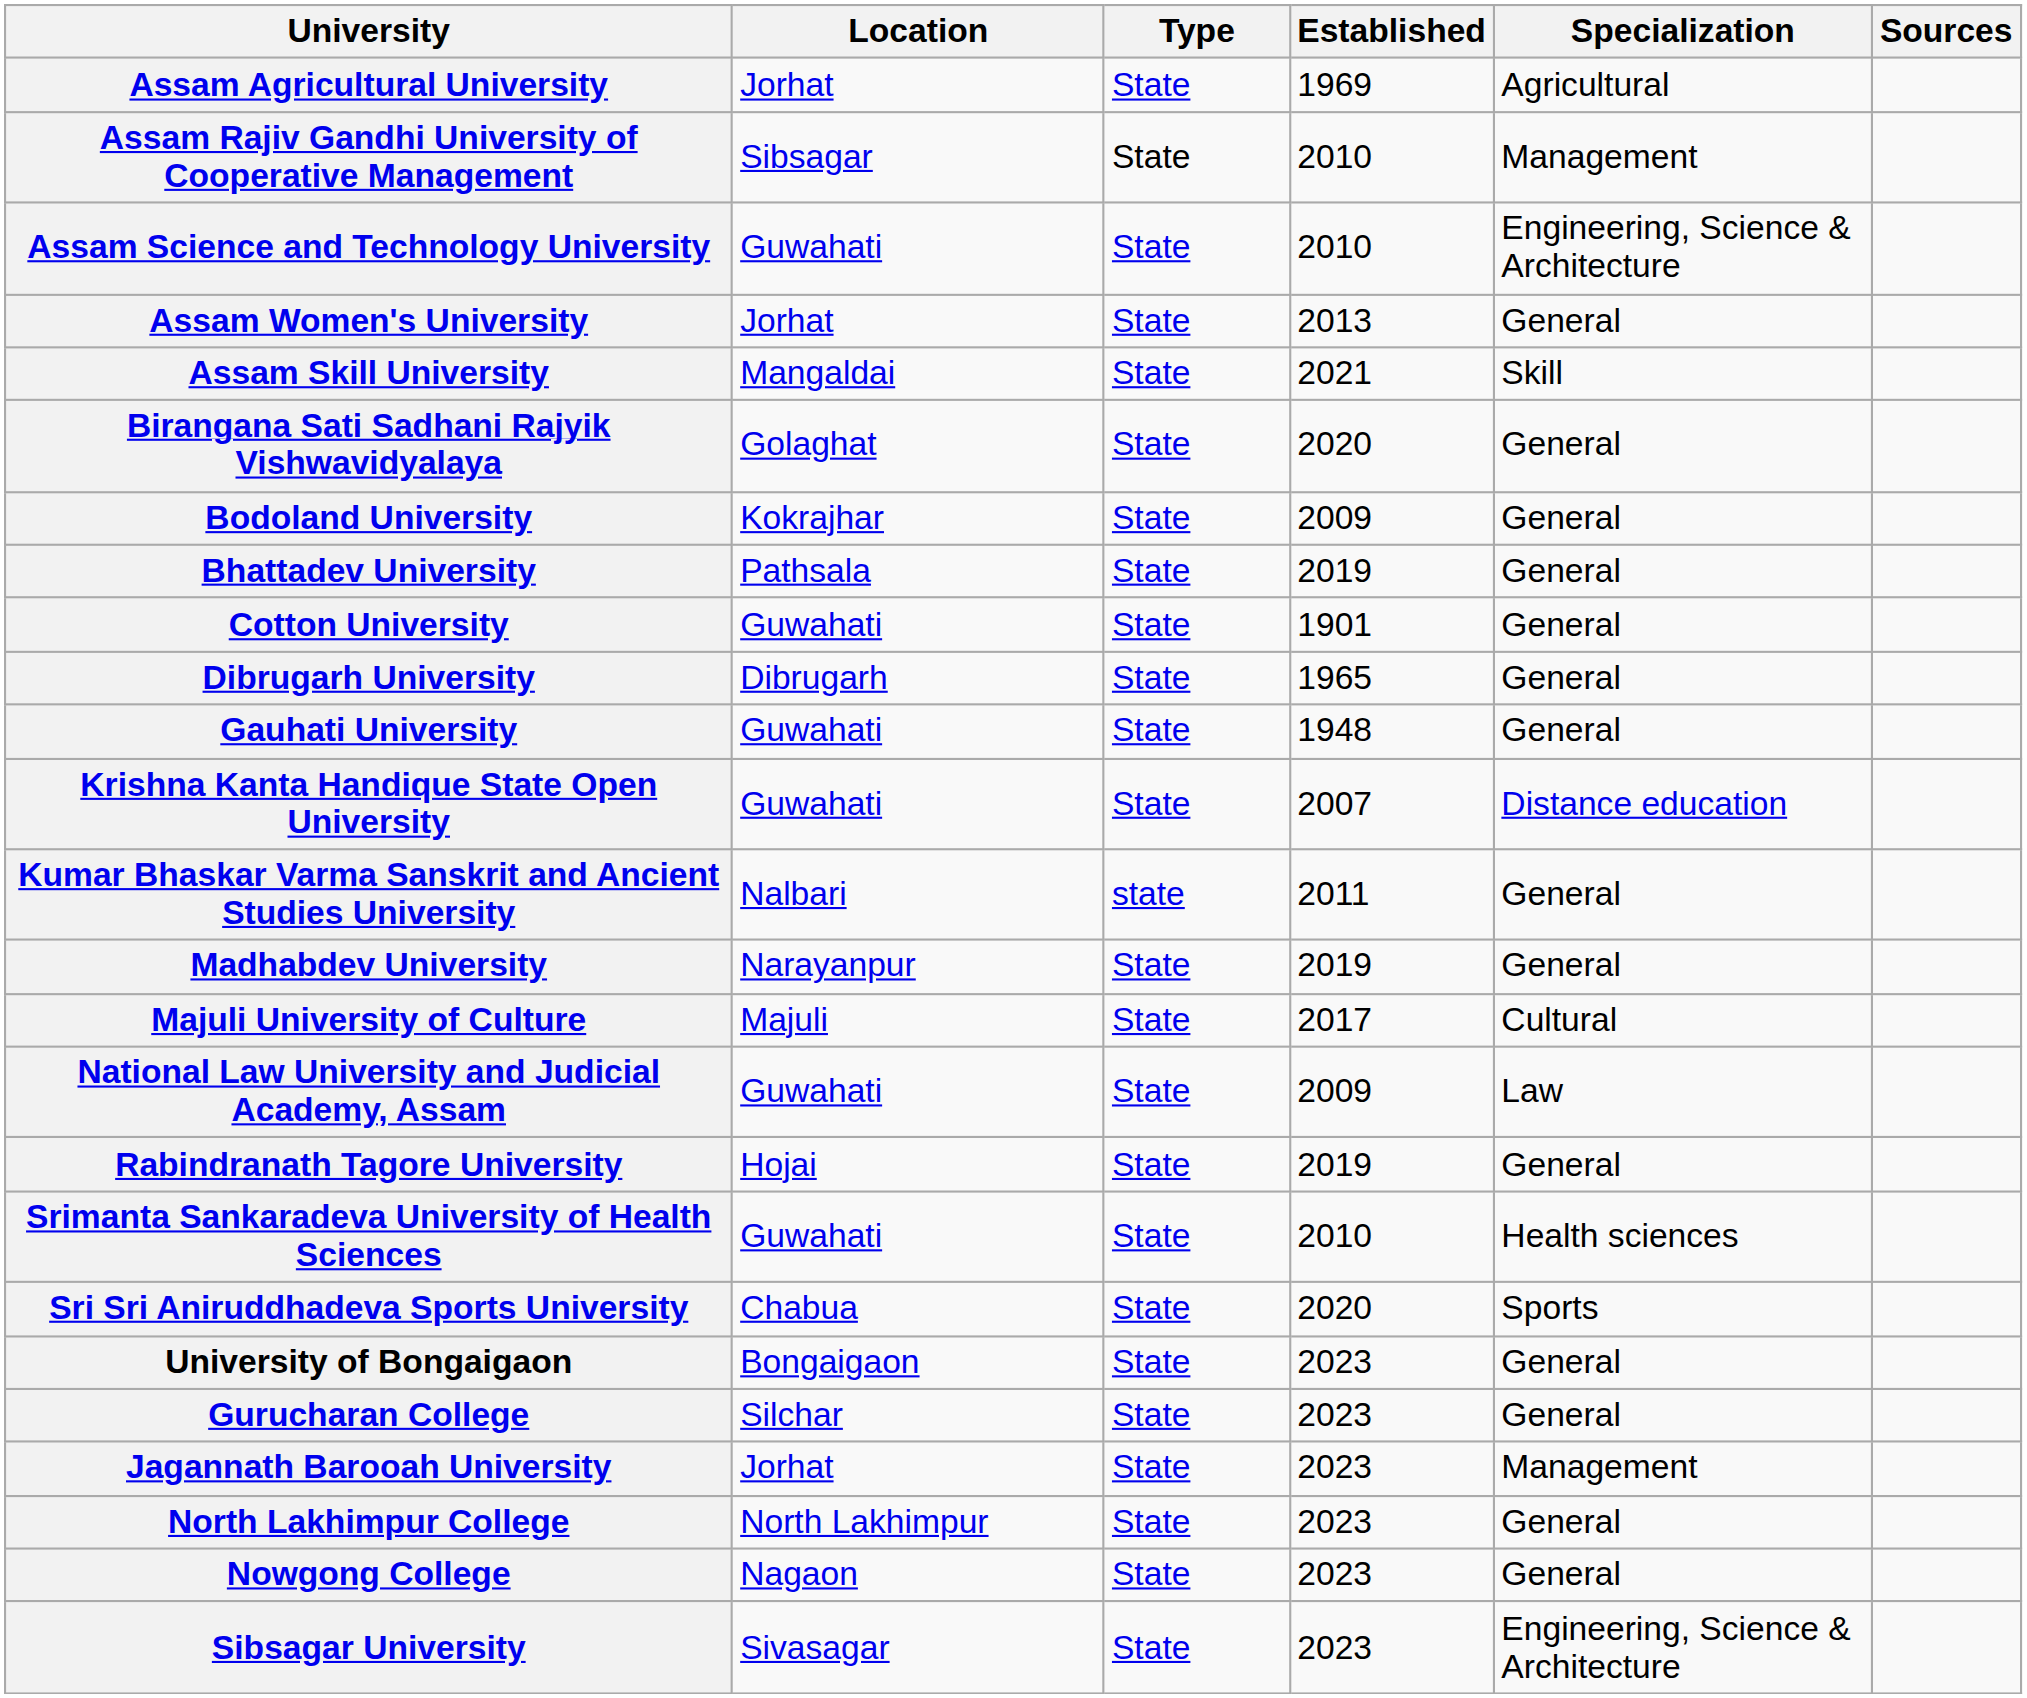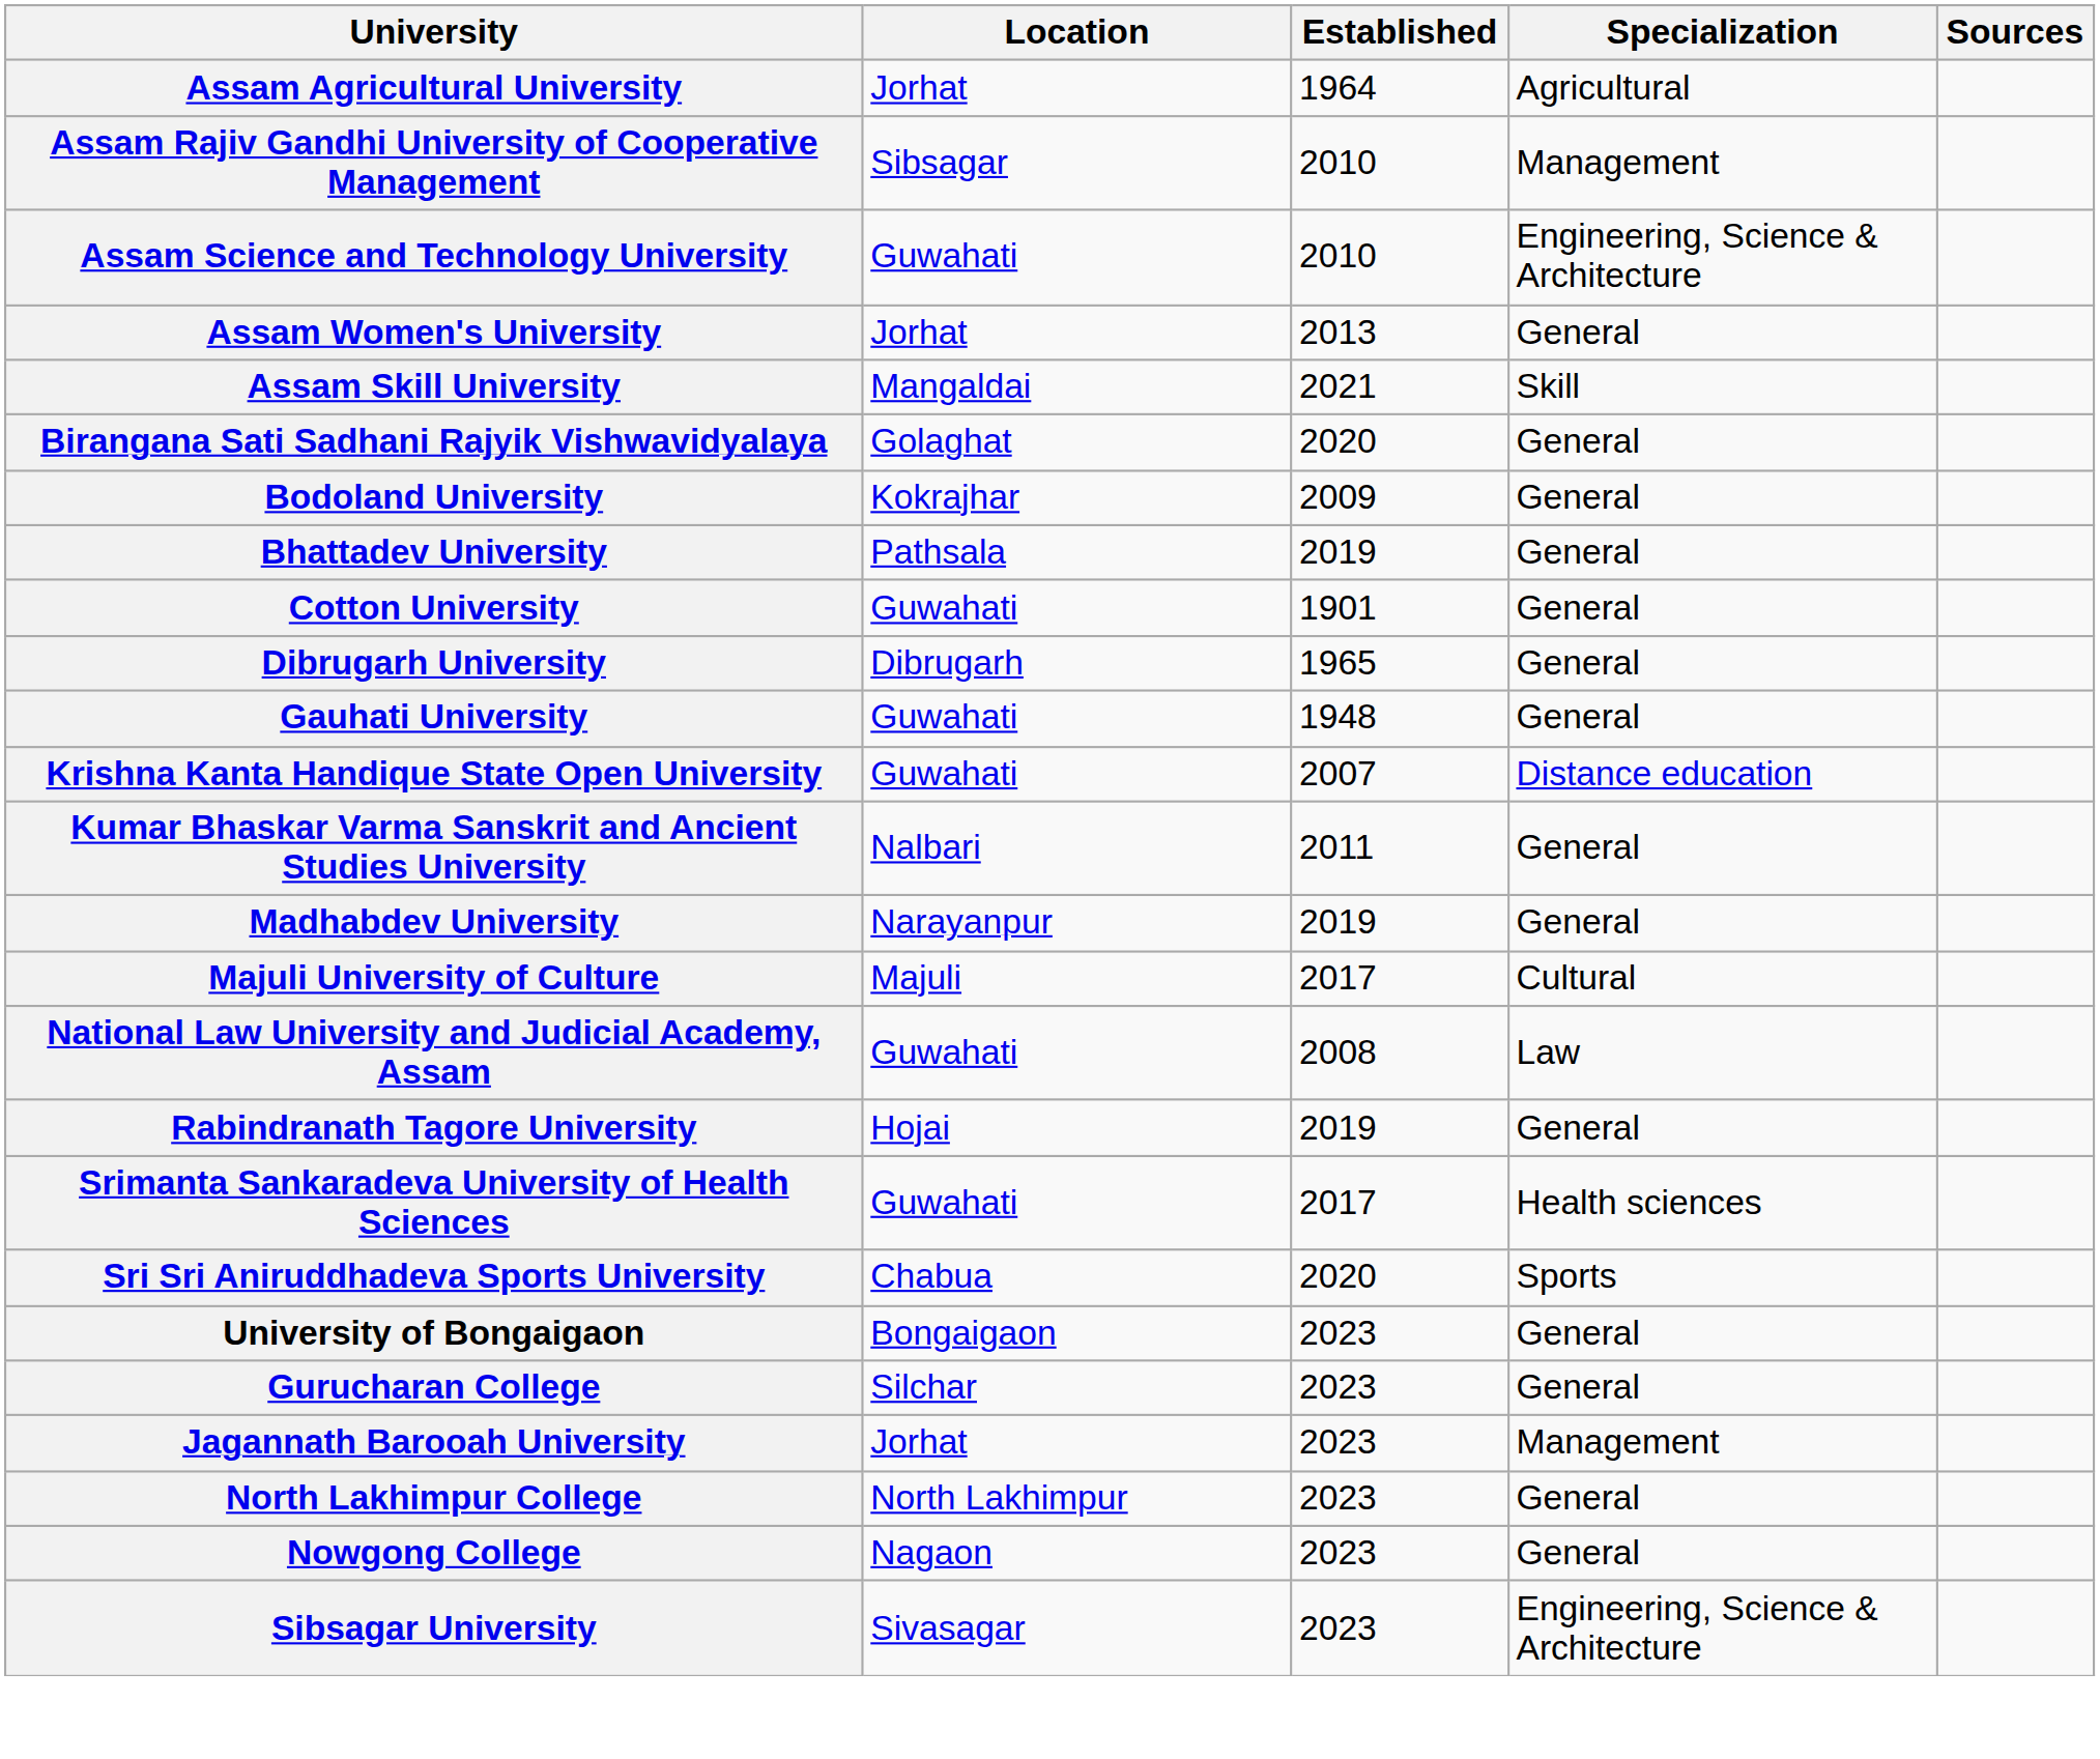 <table class="wikitable sortable collapsible plainrowheaders" border="1" style="text-align:left; width:76%">
 <tr>
 <th scope="col" style="width: 40%;">University</th>
 <th scope="col" style="width: 20%;">Location</th>
-<th scope="col" style="width: 10%;">Type</th>
 <th scope="col" style="width: 10%;">Established</th>
 <th scope="col" style="width: 20%;">Specialization</th>
 <th scope="col" style="width: 05%;" class="unsortable">Sources</th>
 </tr>
 <tr>
 <th scope="row"><a href='#'>Assam Agricultural University</a></th>
 <td><a href='#'>Jorhat</a></td>
-<td><a href='#'>State</a></td>
-<td>1969</td>
+<td>1964</td>
 <td>Agricultural</td>
 <td></td>
 </tr>
 <tr>
 <th scope="row"><a href='#'>Assam Rajiv Gandhi University of Cooperative Management</a></th>
 <td><a href='#'>Sibsagar</a></td>
-<td>State</td>
 <td>2010</td>
 <td>Management</td>
 <td></td>
 </tr>
 <tr>
 <th scope="row"><a href='#'>Assam Science and Technology University</a></th>
 <td><a href='#'>Guwahati</a></td>
-<td><a href='#'>State</a></td>
 <td>2010</td>
 <td>Engineering, Science & Architecture</td>
 <td></td>
 </tr>
 <tr>
 <th scope="row"><a href='#'>Assam Women's University</a></th>
 <td><a href='#'>Jorhat</a></td>
-<td><a href='#'>State</a></td>
 <td>2013</td>
 <td>General</td>
 <td></td>
 </tr>
 <tr>
 <th scope="row"><a href='#'>Assam Skill University</a></th>
 <td><a href='#'>Mangaldai</a></td>
-<td><a href='#'>State</a></td>
 <td>2021</td>
 <td>Skill</td>
 <td></td>
 </tr>
 <tr>
 <th scope="row"><a href='#'>Birangana Sati Sadhani Rajyik Vishwavidyalaya</a></th>
 <td><a href='#'>Golaghat</a></td>
-<td><a href='#'>State</a></td>
 <td>2020</td>
 <td>General</td>
 <td></td>
 </tr>
 <tr>
 <th scope="row"><a href='#'>Bodoland University</a></th>
 <td><a href='#'>Kokrajhar</a></td>
-<td><a href='#'>State</a></td>
 <td>2009</td>
 <td>General</td>
 <td></td>
 </tr>
 <tr>
 <th scope="row"><a href='#'>Bhattadev University</a></th>
 <td><a href='#'>Pathsala</a></td>
-<td><a href='#'>State</a></td>
 <td>2019</td>
 <td>General</td>
 <td></td>
 </tr>
 <tr>
 <th scope="row"><a href='#'>Cotton University</a></th>
 <td><a href='#'>Guwahati</a></td>
-<td><a href='#'>State</a></td>
 <td>1901</td>
 <td>General</td>
 <td></td>
 </tr>
 <tr>
 <th scope="row"><a href='#'>Dibrugarh University</a></th>
 <td><a href='#'>Dibrugarh</a></td>
-<td><a href='#'>State</a></td>
 <td>1965</td>
 <td>General</td>
 <td></td>
 </tr>
 <tr>
 <th scope="row"><a href='#'>Gauhati University</a></th>
 <td><a href='#'>Guwahati</a></td>
-<td><a href='#'>State</a></td>
 <td>1948</td>
 <td>General</td>
 <td></td>
 </tr>
 <tr>
 <th scope="row"><a href='#'>Krishna Kanta Handique State Open University</a></th>
 <td><a href='#'>Guwahati</a></td>
-<td><a href='#'>State</a></td>
 <td>2007</td>
 <td><a href='#'>Distance education</a></td>
 <td></td>
 </tr>
 <tr>
 <th scope="row"><a href='#'>Kumar Bhaskar Varma Sanskrit and Ancient Studies University</a></th>
 <td><a href='#'>Nalbari</a></td>
-<td><a href='#'>state</a></td>
 <td>2011</td>
 <td>General</td>
 <td></td>
 </tr>
 <tr>
 <th scope="row"><a href='#'>Madhabdev University</a></th>
 <td><a href='#'>Narayanpur</a></td>
-<td><a href='#'>State</a></td>
 <td>2019</td>
 <td>General</td>
 <td></td>
 </tr>
 <tr>
 <th scope="row"><a href='#'>Majuli University of Culture</a></th>
 <td><a href='#'>Majuli</a></td>
-<td><a href='#'>State</a></td>
 <td>2017</td>
 <td>Cultural</td>
 <td></td>
 </tr>
 <tr>
 <th scope="row"><a href='#'>National Law University and Judicial Academy, Assam</a></th>
 <td><a href='#'>Guwahati</a></td>
-<td><a href='#'>State</a></td>
-<td>2009</td>
+<td>2008</td>
 <td>Law</td>
 <td></td>
 </tr>
 <tr>
 <th scope="row"><a href='#'>Rabindranath Tagore University</a></th>
 <td><a href='#'>Hojai</a></td>
-<td><a href='#'>State</a></td>
 <td>2019</td>
 <td>General</td>
 <td></td>
 </tr>
 <tr>
 <th scope="row"><a href='#'>Srimanta Sankaradeva University of Health Sciences</a></th>
 <td><a href='#'>Guwahati</a></td>
-<td><a href='#'>State</a></td>
-<td>2010</td>
+<td>2017</td>
 <td>Health sciences</td>
 <td></td>
 </tr>
 <tr>
 <th scope="row"><a href='#'>Sri Sri Aniruddhadeva Sports University</a></th>
 <td><a href='#'>Chabua</a></td>
-<td><a href='#'>State</a></td>
 <td>2020</td>
 <td>Sports</td>
 <td></td>
 </tr>
 <tr>
 <th scope="row">University of Bongaigaon</th>
 <td><a href='#'>Bongaigaon</a></td>
-<td><a href='#'>State</a></td>
 <td>2023</td>
 <td>General</td>
 <td></td>
 </tr>
 <tr>
 <th scope="row"><a href='#'>Gurucharan College</a></th>
 <td><a href='#'>Silchar</a></td>
-<td><a href='#'>State</a></td>
 <td>2023</td>
 <td>General</td>
 <td></td>
 </tr>
 <tr>
 <th scope="row"><a href='#'>Jagannath Barooah University</a></th>
 <td><a href='#'>Jorhat</a></td>
-<td><a href='#'>State</a></td>
 <td>2023</td>
 <td>Management</td>
 <td></td>
 </tr>
 <tr>
 <th scope="row"><a href='#'>North Lakhimpur College</a></th>
 <td><a href='#'>North Lakhimpur</a></td>
-<td><a href='#'>State</a></td>
 <td>2023</td>
 <td>General</td>
 <td></td>
 </tr>
 <tr>
 <th scope="row"><a href='#'>Nowgong College</a></th>
 <td><a href='#'>Nagaon</a></td>
-<td><a href='#'>State</a></td>
 <td>2023</td>
 <td>General</td>
 <td></td>
 </tr>
 <tr>
 <th scope="row"><a href='#'>Sibsagar University</a></th>
 <td><a href='#'>Sivasagar</a></td>
-<td><a href='#'>State</a></td>
 <td>2023</td>
 <td>Engineering, Science & Architecture</td>
 <td></td>
 </tr>
 </table>
